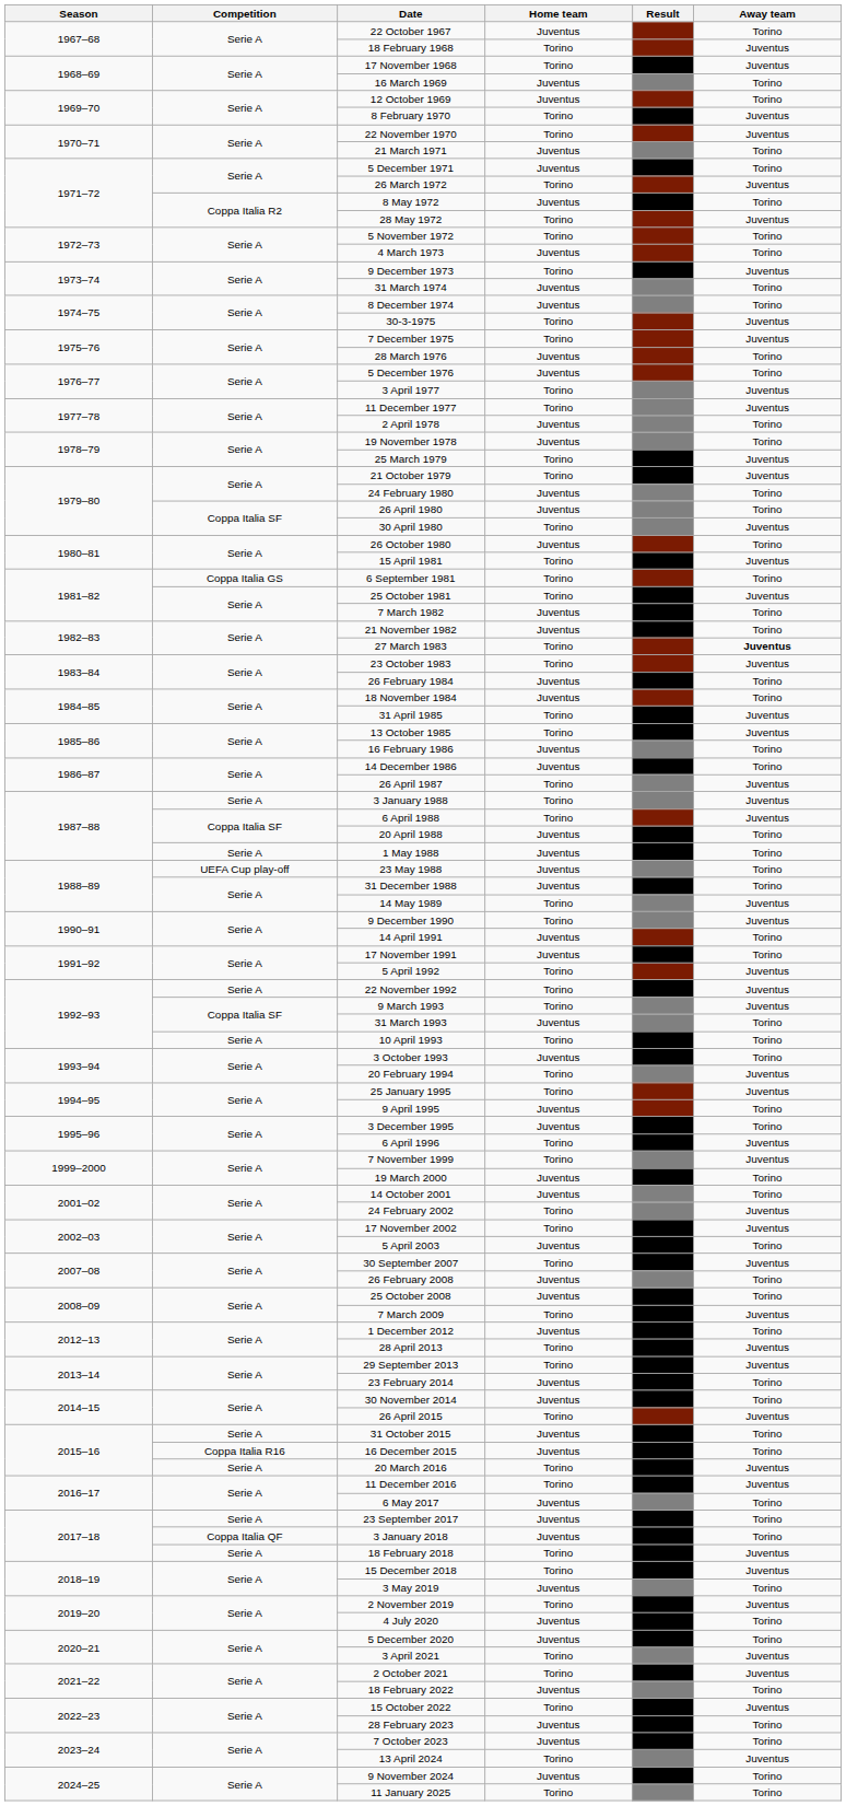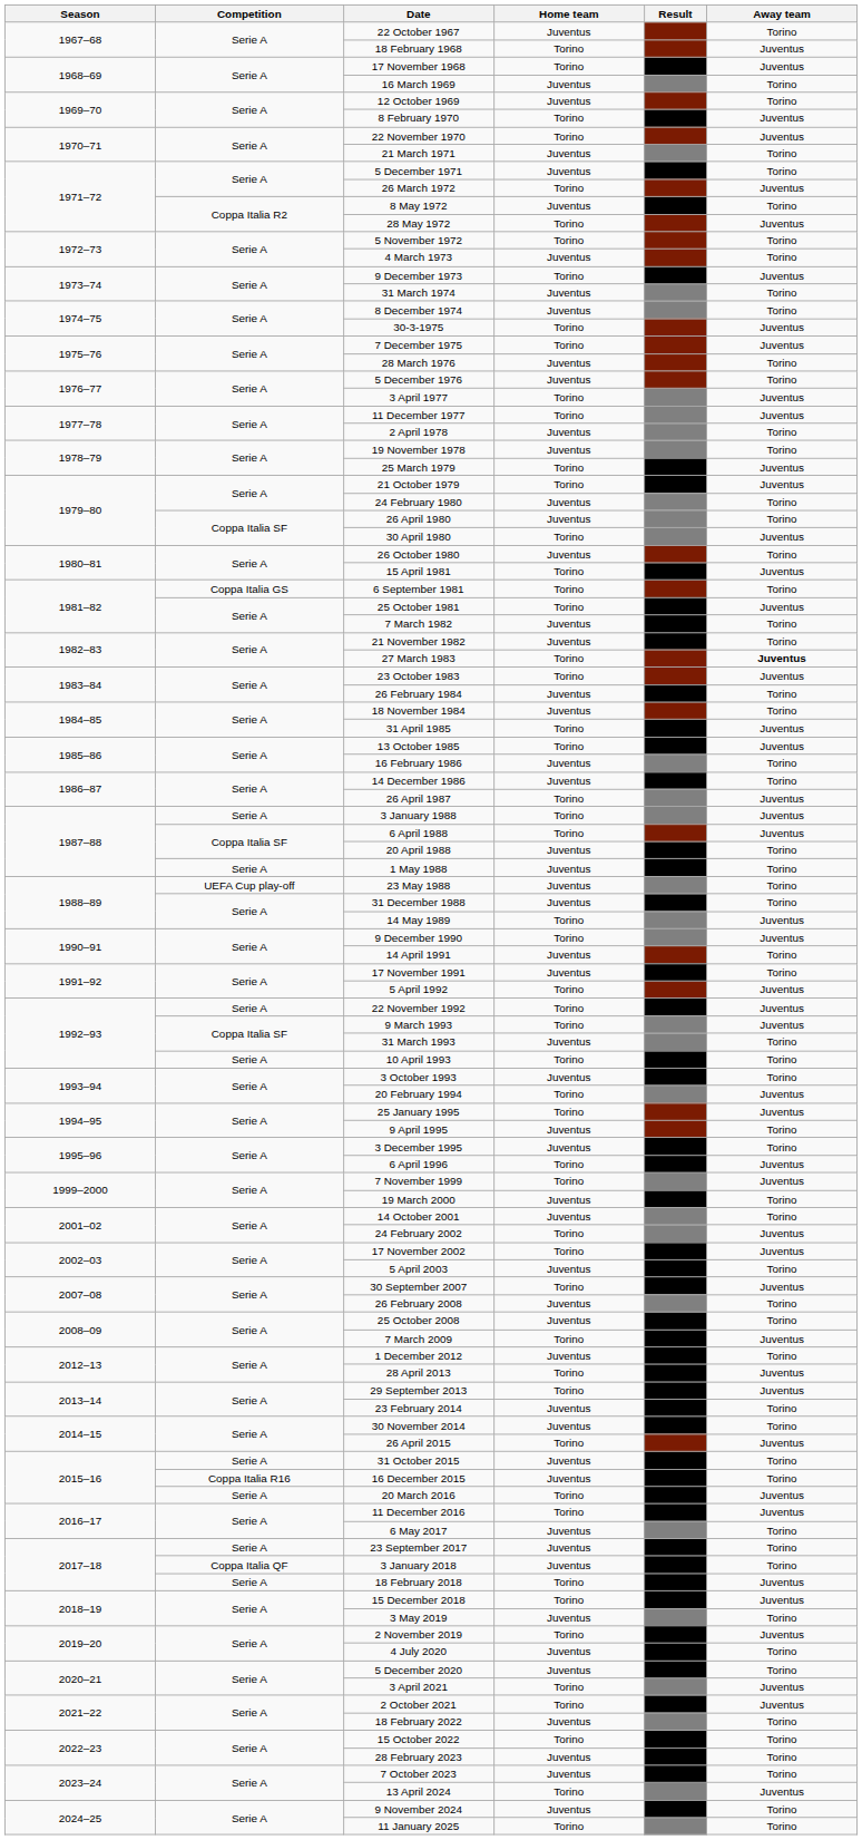 <table class="wikitable" style="text-align: center; width=20%; font-size: 11px">
 <tr>
 <th rowspan=1 width=12%>Season</th>
 <th rowspan=1 width=15%>Competition</th>
 <th rowspan=1 width=12%>Date</th>
 <th rowspan=1 width=12%>Home team</th>
 <th rowspan=1 width=5%>Result</th>
 <th rowspan=1 width=12%>Away team</th>
 </tr>
 <tr>
 <td rowspan=2>1967–68</td>
 <td rowspan=2>Serie A</td>
 <td>22 October 1967</td>
 <td>Juventus</td>
 <td bgcolor=7B1B02></td>
 <td>Torino</td>
 </tr>
 <tr>
 <td>18 February 1968</td>
 <td>Torino</td>
 <td bgcolor=7B1B02></td>
 <td>Juventus</td>
 </tr>
 <tr>
 <td rowspan=2>1968–69</td>
 <td rowspan=2>Serie A</td>
 <td>17 November 1968</td>
 <td>Torino</td>
 <td bgcolor=000000></td>
 <td>Juventus</td>
 </tr>
 <tr>
 <td>16 March 1969</td>
 <td>Juventus</td>
 <td bgcolor=808080></td>
 <td>Torino</td>
 </tr>
 <tr>
 <td rowspan=2>1969–70</td>
 <td rowspan=2>Serie A</td>
 <td>12 October 1969</td>
 <td>Juventus</td>
 <td bgcolor=7B1B02></td>
 <td>Torino</td>
 </tr>
 <tr>
 <td>8 February 1970</td>
 <td>Torino</td>
 <td bgcolor=000000></td>
 <td>Juventus</td>
 </tr>
 <tr>
 <td rowspan=2>1970–71</td>
 <td rowspan=2>Serie A</td>
 <td>22 November 1970</td>
 <td>Torino</td>
 <td bgcolor=7B1B02></td>
 <td>Juventus</td>
 </tr>
 <tr>
 <td>21 March 1971</td>
 <td>Juventus</td>
 <td bgcolor=808080></td>
 <td>Torino</td>
 </tr>
 <tr>
 <td rowspan=4>1971–72</td>
 <td rowspan=2>Serie A</td>
 <td>5 December 1971</td>
 <td>Juventus</td>
 <td bgcolor=000000></td>
 <td>Torino</td>
 </tr>
 <tr>
 <td>26 March 1972</td>
 <td>Torino</td>
 <td bgcolor=7B1B02></td>
 <td>Juventus</td>
 </tr>
 <tr>
 <td rowspan=2>Coppa Italia R2</td>
 <td>8 May 1972</td>
 <td>Juventus</td>
 <td bgcolor=000000></td>
 <td>Torino</td>
 </tr>
 <tr>
 <td>28 May 1972</td>
 <td>Torino</td>
 <td bgcolor=7B1B02></td>
 <td>Juventus</td>
 </tr>
 <tr>
 <td rowspan=2>1972–73</td>
 <td rowspan=2>Serie A</td>
 <td>5 November 1972</td>
 <td>Torino</td>
 <td bgcolor=7B1B02></td>
 <td>Torino</td>
 </tr>
 <tr>
 <td>4 March 1973</td>
 <td>Juventus</td>
 <td bgcolor=7B1B02></td>
 <td>Torino</td>
 </tr>
 <tr>
 <td rowspan=2>1973–74</td>
 <td rowspan=2>Serie A</td>
 <td>9 December 1973</td>
 <td>Torino</td>
 <td bgcolor=000000></td>
 <td>Juventus</td>
 </tr>
 <tr>
 <td>31 March 1974</td>
 <td>Juventus</td>
 <td bgcolor=808080></td>
 <td>Torino</td>
 </tr>
 <tr>
 <td rowspan=2>1974–75</td>
 <td rowspan=2>Serie A</td>
 <td>8 December 1974</td>
 <td>Juventus</td>
 <td bgcolor=808080></td>
 <td>Torino</td>
 </tr>
 <tr>
 <td>30-3-1975</td>
 <td>Torino</td>
 <td bgcolor=7B1B02></td>
 <td>Juventus</td>
 </tr>
 <tr>
 <td rowspan=2>1975–76</td>
 <td rowspan=2>Serie A</td>
 <td>7 December 1975</td>
 <td>Torino</td>
 <td bgcolor=7B1B02></td>
 <td>Juventus</td>
 </tr>
 <tr>
 <td>28 March 1976</td>
 <td>Juventus</td>
 <td bgcolor=7B1B02></td>
 <td>Torino</td>
 </tr>
 <tr>
 <td rowspan=2>1976–77</td>
 <td rowspan=2>Serie A</td>
 <td>5 December 1976</td>
 <td>Juventus</td>
 <td bgcolor=7B1B02></td>
 <td>Torino</td>
 </tr>
 <tr>
 <td>3 April 1977</td>
 <td>Torino</td>
 <td bgcolor=808080></td>
 <td>Juventus</td>
 </tr>
 <tr>
 <td rowspan=2>1977–78</td>
 <td rowspan=2>Serie A</td>
 <td>11 December 1977</td>
 <td>Torino</td>
 <td bgcolor=808080></td>
 <td>Juventus</td>
 </tr>
 <tr>
 <td>2 April 1978</td>
 <td>Juventus</td>
 <td bgcolor=808080></td>
 <td>Torino</td>
 </tr>
 <tr>
 <td rowspan=2>1978–79</td>
 <td rowspan=2>Serie A</td>
 <td>19 November 1978</td>
 <td>Juventus</td>
 <td bgcolor=808080></td>
 <td>Torino</td>
 </tr>
 <tr>
 <td>25 March 1979</td>
 <td>Torino</td>
 <td bgcolor=000000></td>
 <td>Juventus</td>
 </tr>
 <tr>
 <td rowspan=4>1979–80</td>
 <td rowspan=2>Serie A</td>
 <td>21 October 1979</td>
 <td>Torino</td>
 <td bgcolor=000000></td>
 <td>Juventus</td>
 </tr>
 <tr>
 <td>24 February 1980</td>
 <td>Juventus</td>
 <td bgcolor=808080></td>
 <td>Torino</td>
 </tr>
 <tr>
 <td rowspan=2>Coppa Italia SF</td>
 <td>26 April 1980</td>
 <td>Juventus</td>
 <td bgcolor=808080></td>
 <td>Torino</td>
 </tr>
 <tr>
 <td>30 April 1980</td>
 <td>Torino</td>
 <td bgcolor=808080></td>
 <td>Juventus</td>
 </tr>
 <tr>
 <td rowspan=2>1980–81</td>
 <td rowspan=2>Serie A</td>
 <td>26 October 1980</td>
 <td>Juventus</td>
 <td bgcolor=7B1B02></td>
 <td>Torino</td>
 </tr>
 <tr>
 <td>15 April 1981</td>
 <td>Torino</td>
 <td bgcolor=000000></td>
 <td>Juventus</td>
 </tr>
 <tr>
 <td rowspan=3>1981–82</td>
 <td>Coppa Italia GS</td>
 <td>6 September 1981</td>
 <td>Torino</td>
 <td bgcolor=7B1B02></td>
 <td>Torino</td>
 </tr>
 <tr>
 <td rowspan=2>Serie A</td>
 <td>25 October 1981</td>
 <td>Torino</td>
 <td bgcolor=000000></td>
 <td>Juventus</td>
 </tr>
 <tr>
 <td>7 March 1982</td>
 <td>Juventus</td>
 <td bgcolor=000000></td>
 <td>Torino</td>
 </tr>
 <tr>
 <td rowspan=2>1982–83</td>
 <td rowspan=2>Serie A</td>
 <td>21 November 1982</td>
 <td>Juventus</td>
 <td bgcolor=000000></td>
 <td>Torino</td>
 </tr>
 <tr>
 <td>27 March 1983</td>
 <td>Torino</td>
 <td bgcolor=7B1B02></td>
 <td><strong>Juventus</strong></td>
 </tr>
 <tr>
 <td rowspan=2>1983–84</td>
 <td rowspan=2>Serie A</td>
 <td>23 October 1983</td>
 <td>Torino</td>
 <td bgcolor=7B1B02></td>
 <td>Juventus</td>
 </tr>
 <tr>
 <td>26 February 1984</td>
 <td>Juventus</td>
 <td bgcolor=000000></td>
 <td>Torino</td>
 </tr>
 <tr>
 <td rowspan=2>1984–85</td>
 <td rowspan=2>Serie A</td>
 <td>18 November 1984</td>
 <td>Juventus</td>
 <td bgcolor=7B1B02></td>
 <td>Torino</td>
 </tr>
 <tr>
 <td>31 April 1985</td>
 <td>Torino</td>
 <td bgcolor=000000></td>
 <td>Juventus</td>
 </tr>
 <tr>
 <td rowspan=2>1985–86</td>
 <td rowspan=2>Serie A</td>
 <td>13 October 1985</td>
 <td>Torino</td>
 <td bgcolor=000000></td>
 <td>Juventus</td>
 </tr>
 <tr>
 <td>16 February 1986</td>
 <td>Juventus</td>
 <td bgcolor=808080></td>
 <td>Torino</td>
 </tr>
 <tr>
 <td rowspan=2>1986–87</td>
 <td rowspan=2>Serie A</td>
 <td>14 December 1986</td>
 <td>Juventus</td>
 <td bgcolor=000000></td>
 <td>Torino</td>
 </tr>
 <tr>
 <td>26 April 1987</td>
 <td>Torino</td>
 <td bgcolor=808080></td>
 <td>Juventus</td>
 </tr>
 <tr>
 <td rowspan=4>1987–88</td>
 <td>Serie A</td>
 <td>3 January 1988</td>
 <td>Torino</td>
 <td bgcolor=808080></td>
 <td>Juventus</td>
 </tr>
 <tr>
 <td rowspan=2>Coppa Italia SF</td>
 <td>6 April 1988</td>
 <td>Torino</td>
 <td bgcolor=7B1B02></td>
 <td>Juventus</td>
 </tr>
 <tr>
 <td>20 April 1988</td>
 <td>Juventus</td>
 <td bgcolor=000000></td>
 <td>Torino</td>
 </tr>
 <tr>
 <td>Serie A</td>
 <td>1 May 1988</td>
 <td>Juventus</td>
 <td bgcolor=000000></td>
 <td>Torino</td>
 </tr>
 <tr>
 <td rowspan=3>1988–89</td>
 <td>UEFA Cup play-off</td>
 <td>23 May 1988</td>
 <td>Juventus</td>
 <td bgcolor=808080></td>
 <td>Torino</td>
 </tr>
 <tr>
 <td rowspan=2>Serie A</td>
 <td>31 December 1988</td>
 <td>Juventus</td>
 <td bgcolor=000000></td>
 <td>Torino</td>
 </tr>
 <tr>
 <td>14 May 1989</td>
 <td>Torino</td>
 <td bgcolor=808080></td>
 <td>Juventus</td>
 </tr>
 <tr>
 <td rowspan=2>1990–91</td>
 <td rowspan=2>Serie A</td>
 <td>9 December 1990</td>
 <td>Torino</td>
 <td bgcolor=808080></td>
 <td>Juventus</td>
 </tr>
 <tr>
 <td>14 April 1991</td>
 <td>Juventus</td>
 <td bgcolor=7B1B02></td>
 <td>Torino</td>
 </tr>
 <tr>
 <td rowspan=2>1991–92</td>
 <td rowspan=2>Serie A</td>
 <td>17 November 1991</td>
 <td>Juventus</td>
 <td bgcolor=000000></td>
 <td>Torino</td>
 </tr>
 <tr>
 <td>5 April 1992</td>
 <td>Torino</td>
 <td bgcolor=7B1B02></td>
 <td>Juventus</td>
 </tr>
 <tr>
 <td rowspan=4>1992–93</td>
 <td>Serie A</td>
 <td>22 November 1992</td>
 <td>Torino</td>
 <td bgcolor=000000></td>
 <td>Juventus</td>
 </tr>
 <tr>
 <td rowspan=2>Coppa Italia SF</td>
 <td>9 March 1993</td>
 <td>Torino</td>
 <td bgcolor=808080></td>
 <td>Juventus</td>
 </tr>
 <tr>
 <td>31 March 1993</td>
 <td>Juventus</td>
 <td bgcolor=808080></td>
 <td>Torino</td>
 </tr>
 <tr>
 <td>Serie A</td>
 <td>10 April 1993</td>
 <td>Torino</td>
 <td bgcolor=000000></td>
 <td>Torino</td>
 </tr>
 <tr>
 <td rowspan=2>1993–94</td>
 <td rowspan=2>Serie A</td>
 <td>3 October 1993</td>
 <td>Juventus</td>
 <td bgcolor=000000></td>
 <td>Torino</td>
 </tr>
 <tr>
 <td>20 February 1994</td>
 <td>Torino</td>
 <td bgcolor=808080></td>
 <td>Juventus</td>
 </tr>
 <tr>
 <td rowspan=2>1994–95</td>
 <td rowspan=2>Serie A</td>
 <td>25 January 1995</td>
 <td>Torino</td>
 <td bgcolor=7B1B02></td>
 <td>Juventus</td>
 </tr>
 <tr>
 <td>9 April 1995</td>
 <td>Juventus</td>
 <td bgcolor=7B1B02></td>
 <td>Torino</td>
 </tr>
 <tr>
 <td rowspan=2>1995–96</td>
 <td rowspan=2>Serie A</td>
 <td>3 December 1995</td>
 <td>Juventus</td>
 <td bgcolor=000000></td>
 <td>Torino</td>
 </tr>
 <tr>
 <td>6 April 1996</td>
 <td>Torino</td>
 <td bgcolor=000000></td>
 <td>Juventus</td>
 </tr>
 <tr>
 <td rowspan=2>1999–2000</td>
 <td rowspan=2>Serie A</td>
 <td>7 November 1999</td>
 <td>Torino</td>
 <td bgcolor=808080></td>
 <td>Juventus</td>
 </tr>
 <tr>
 <td>19 March 2000</td>
 <td>Juventus</td>
 <td bgcolor=000000></td>
 <td>Torino</td>
 </tr>
 <tr>
 <td rowspan=2>2001–02</td>
 <td rowspan=2>Serie A</td>
 <td>14 October 2001</td>
 <td>Juventus</td>
 <td bgcolor=808080></td>
 <td>Torino</td>
 </tr>
 <tr>
 <td>24 February 2002</td>
 <td>Torino</td>
 <td bgcolor=808080></td>
 <td>Juventus</td>
 </tr>
 <tr>
 <td rowspan=2>2002–03</td>
 <td rowspan=2>Serie A</td>
 <td>17 November 2002</td>
 <td>Torino</td>
 <td bgcolor=000000></td>
 <td>Juventus</td>
 </tr>
 <tr>
 <td>5 April 2003</td>
 <td>Juventus</td>
 <td bgcolor=000000></td>
 <td>Torino</td>
 </tr>
 <tr>
 <td rowspan=2>2007–08</td>
 <td rowspan=2>Serie A</td>
 <td>30 September 2007</td>
 <td>Torino</td>
 <td bgcolor=000000></td>
 <td>Juventus</td>
 </tr>
 <tr>
 <td>26 February 2008</td>
 <td>Juventus</td>
 <td bgcolor=808080></td>
 <td>Torino</td>
 </tr>
 <tr>
 <td rowspan=2>2008–09</td>
 <td rowspan=2>Serie A</td>
 <td>25 October 2008</td>
 <td>Juventus</td>
 <td bgcolor=000000></td>
 <td>Torino</td>
 </tr>
 <tr>
 <td>7 March 2009</td>
 <td>Torino</td>
 <td bgcolor=000000></td>
 <td>Juventus</td>
 </tr>
 <tr>
 <td rowspan=2>2012–13</td>
 <td rowspan=2>Serie A</td>
 <td>1 December 2012</td>
 <td>Juventus</td>
 <td bgcolor=000000></td>
 <td>Torino</td>
 </tr>
 <tr>
 <td>28 April 2013</td>
 <td>Torino</td>
 <td bgcolor=000000></td>
 <td>Juventus</td>
 </tr>
 <tr>
 <td rowspan=2>2013–14</td>
 <td rowspan=2>Serie A</td>
 <td>29 September 2013</td>
 <td>Torino</td>
 <td bgcolor=000000></td>
 <td>Juventus</td>
 </tr>
 <tr>
 <td>23 February 2014</td>
 <td>Juventus</td>
 <td bgcolor=000000></td>
 <td>Torino</td>
 </tr>
 <tr>
 <td rowspan=2>2014–15</td>
 <td rowspan=2>Serie A</td>
 <td>30 November 2014</td>
 <td>Juventus</td>
 <td bgcolor=000000></td>
 <td>Torino</td>
 </tr>
 <tr>
 <td>26 April 2015</td>
 <td>Torino</td>
 <td bgcolor=7B1B02></td>
 <td>Juventus</td>
 </tr>
 <tr>
 <td rowspan=3>2015–16</td>
 <td>Serie A</td>
 <td>31 October 2015</td>
 <td>Juventus</td>
 <td bgcolor=000000></td>
 <td>Torino</td>
 </tr>
 <tr>
 <td>Coppa Italia R16</td>
 <td>16 December 2015</td>
 <td>Juventus</td>
 <td bgcolor=000000></td>
 <td>Torino</td>
 </tr>
 <tr>
 <td>Serie A</td>
 <td>20 March 2016</td>
 <td>Torino</td>
 <td bgcolor=000000></td>
 <td>Juventus</td>
 </tr>
 <tr>
 <td rowspan=2>2016–17</td>
 <td rowspan=2>Serie A</td>
 <td>11 December 2016</td>
 <td>Torino</td>
 <td bgcolor=000000></td>
 <td>Juventus</td>
 </tr>
 <tr>
 <td>6 May 2017</td>
 <td>Juventus</td>
 <td bgcolor=808080></td>
 <td>Torino</td>
 </tr>
 <tr>
 <td rowspan=3>2017–18</td>
 <td>Serie A</td>
 <td>23 September 2017</td>
 <td>Juventus</td>
 <td bgcolor=000000></td>
 <td>Torino</td>
 </tr>
 <tr>
 <td>Coppa Italia QF</td>
 <td>3 January 2018</td>
 <td>Juventus</td>
 <td bgcolor=000000></td>
 <td>Torino</td>
 </tr>
 <tr>
 <td>Serie A</td>
 <td>18 February 2018</td>
 <td>Torino</td>
 <td bgcolor=000000></td>
 <td>Juventus</td>
 </tr>
 <tr>
 <td rowspan=2>2018–19</td>
 <td rowspan=2>Serie A</td>
 <td>15 December 2018</td>
 <td>Torino</td>
 <td bgcolor=000000></td>
 <td>Juventus</td>
 </tr>
 <tr>
 <td>3 May 2019</td>
 <td>Juventus</td>
 <td bgcolor=808080></td>
 <td>Torino</td>
 </tr>
 <tr>
 <td rowspan=2>2019–20</td>
 <td rowspan=2>Serie A</td>
 <td>2 November 2019</td>
 <td>Torino</td>
 <td bgcolor=000000></td>
 <td>Juventus</td>
 </tr>
 <tr>
 <td>4 July 2020</td>
 <td>Juventus</td>
 <td bgcolor=000000></td>
 <td>Torino</td>
 </tr>
 <tr>
 <td rowspan=2>2020–21</td>
 <td rowspan=2>Serie A</td>
 <td>5 December 2020</td>
 <td>Juventus</td>
 <td bgcolor=000000></td>
 <td>Torino</td>
 </tr>
 <tr>
 <td>3 April 2021</td>
 <td>Torino</td>
 <td bgcolor=808080></td>
 <td>Juventus</td>
 </tr>
 <tr>
 <td rowspan=2>2021–22</td>
 <td rowspan=2>Serie A</td>
 <td>2 October 2021</td>
 <td>Torino</td>
 <td bgcolor=000000></td>
 <td>Juventus</td>
 </tr>
 <tr>
 <td>18 February 2022</td>
 <td>Juventus</td>
 <td bgcolor=808080></td>
 <td>Torino</td>
 </tr>
 <tr>
 <td rowspan=2>2022–23</td>
 <td rowspan=2>Serie A</td>
 <td>15 October 2022</td>
 <td>Torino</td>
 <td bgcolor=000000></td>
-<td>Juventus</td>
+<td>Torino</td>
 </tr>
 <tr>
 <td>28 February 2023</td>
 <td>Juventus</td>
 <td bgcolor=000000></td>
 <td>Torino</td>
 </tr>
 <tr>
 <td rowspan=2>2023–24</td>
 <td rowspan=2>Serie A</td>
 <td>7 October 2023</td>
 <td>Juventus</td>
 <td bgcolor=000000></td>
 <td>Torino</td>
 </tr>
 <tr>
 <td>13 April 2024</td>
 <td>Torino</td>
 <td bgcolor=808080></td>
 <td>Juventus</td>
 </tr>
 <tr>
 <td rowspan=2>2024–25</td>
 <td rowspan=2>Serie A</td>
 <td>9 November 2024</td>
 <td>Juventus</td>
 <td bgcolor=000000></td>
 <td>Torino</td>
 </tr>
 <tr>
 <td>11 January 2025</td>
 <td>Torino</td>
 <td bgcolor=808080></td>
 <td>Torino</td>
 </tr>
 </table>
